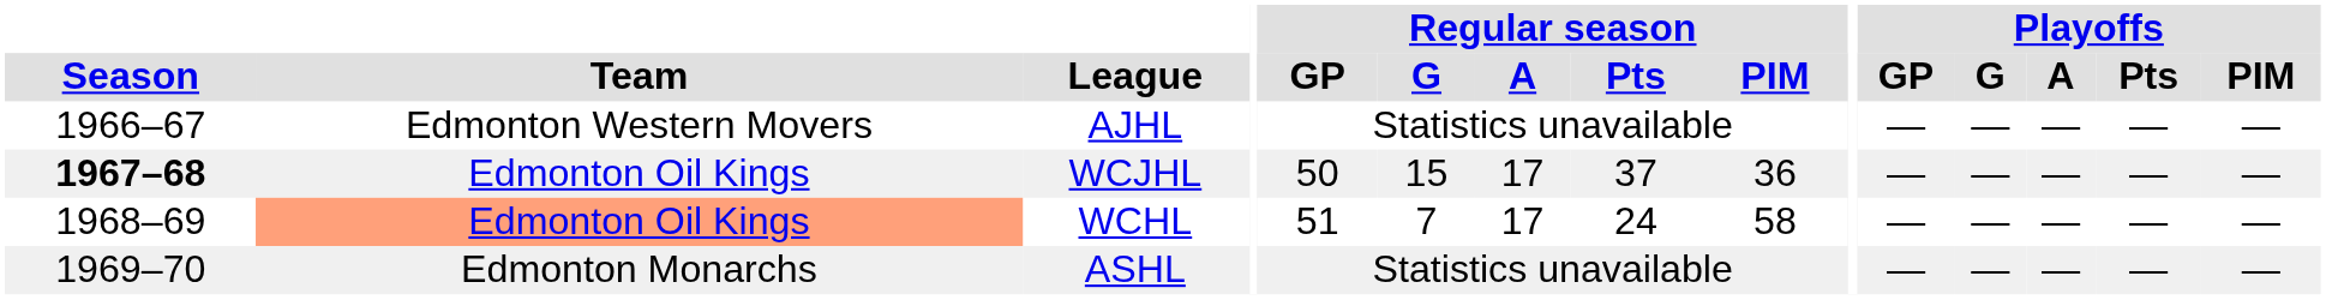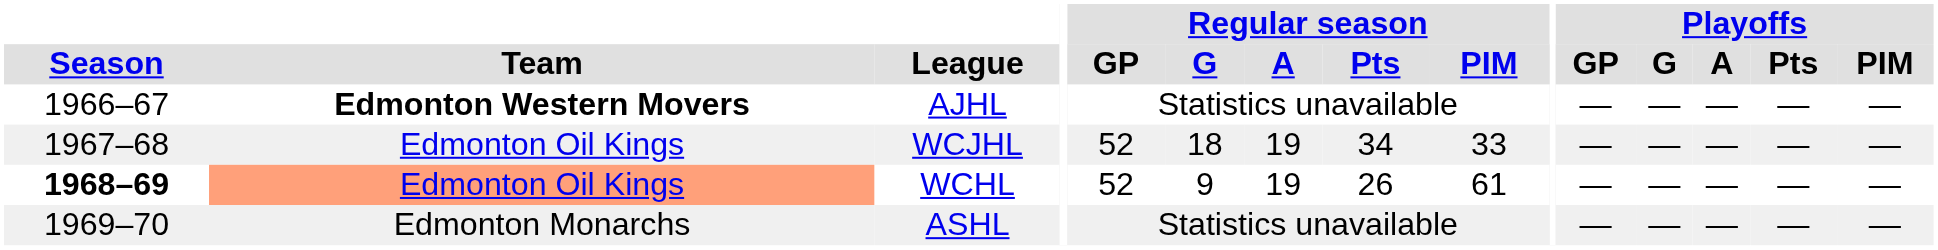 <table border="0" cellpadding="1" cellspacing="0" style="text-align:center; width:60em">
 <tr style="background:#e0e0e0;">
 <th colspan="3" style="background:#fff;"></th>
 <th rowspan="100" style="background:#fff;"></th>
 <th colspan="5"><a href='#'>Regular season</a></th>
 <th rowspan="100" style="background:#fff;"></th>
 <th colspan="5"><a href='#'>Playoffs</a></th>
 </tr>
 <tr style="background:#e0e0e0;">
 <th><a href='#'>Season</a></th>
 <th>Team</th>
 <th>League</th>
 <th>GP</th>
 <th><a href='#'>G</a></th>
 <th><a href='#'>A</a></th>
 <th><a href='#'>Pts</a></th>
 <th><a href='#'>PIM</a></th>
 <th>GP</th>
 <th>G</th>
 <th>A</th>
 <th>Pts</th>
 <th>PIM</th>
 </tr>
 <tr>
 <td>1966–67</td>
-<td>Edmonton Western Movers</td>
+<td><strong>Edmonton Western Movers</strong></td>
 <td><a href='#'>AJHL</a></td>
 <td colspan="5">Statistics unavailable</td>
 <td>—</td>
 <td>—</td>
 <td>—</td>
 <td>—</td>
 <td>—</td>
 </tr>
 <tr style="background:#f0f0f0;">
-<td><strong>1967–68</strong></td>
+<td>1967–68</td>
 <td><a href='#'>Edmonton Oil Kings</a></td>
 <td><a href='#'>WCJHL</a></td>
-<td>50</td>
-<td>15</td>
-<td>17</td>
-<td>37</td>
-<td>36</td>
+<td>52</td>
+<td>18</td>
+<td>19</td>
+<td>34</td>
+<td>33</td>
 <td>—</td>
 <td>—</td>
 <td>—</td>
 <td>—</td>
 <td>—</td>
 </tr>
 <tr>
-<td>1968–69</td>
+<td><strong>1968–69</strong></td>
 <td style="background: lightsalmon;"><a href='#'>Edmonton Oil Kings</a></td>
 <td><a href='#'>WCHL</a></td>
-<td>51</td>
-<td>7</td>
-<td>17</td>
-<td>24</td>
-<td>58</td>
+<td>52</td>
+<td>9</td>
+<td>19</td>
+<td>26</td>
+<td>61</td>
 <td>—</td>
 <td>—</td>
 <td>—</td>
 <td>—</td>
 <td>—</td>
 </tr>
 <tr style="background:#f0f0f0;">
 <td>1969–70</td>
 <td>Edmonton Monarchs</td>
 <td><a href='#'>ASHL</a></td>
 <td colspan="5">Statistics unavailable</td>
 <td>—</td>
 <td>—</td>
 <td>—</td>
 <td>—</td>
 <td>—</td>
 </tr>
 </table>
